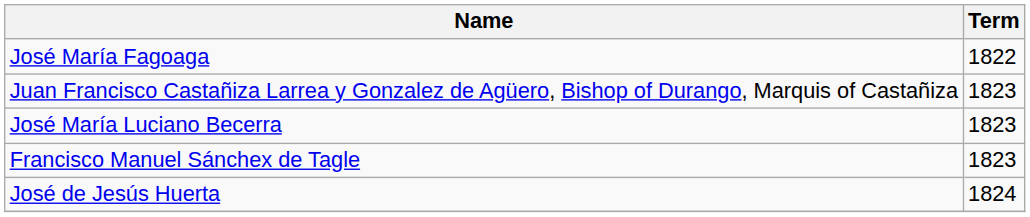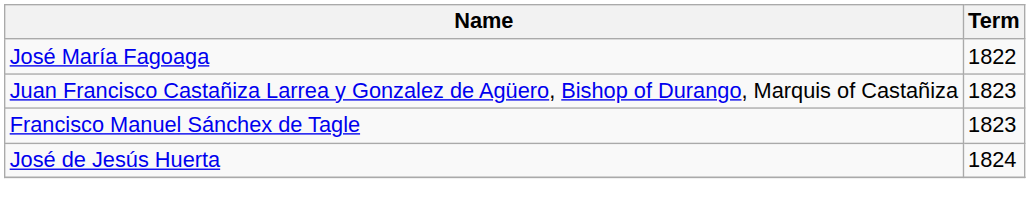 <table class="wikitable">
 <tr>
 <th>Name</th>
 <th>Term</th>
 </tr>
 <tr>
 <td><a href='#'>José María Fagoaga</a></td>
 <td>1822</td>
 </tr>
 <tr>
 <td><a href='#'>Juan Francisco Castañiza Larrea y Gonzalez de Agüero</a>, <a href='#'>Bishop of Durango</a>, Marquis of Castañiza</td>
 <td>1823</td>
 </tr>
 <tr>
-<td><a href='#'>José María Luciano Becerra</a></td>
-<td>1823</td>
-</tr>
-<tr>
 <td><a href='#'>Francisco Manuel Sánchex de Tagle</a></td>
 <td>1823</td>
 </tr>
 <tr>
 <td><a href='#'>José de Jesús Huerta</a></td>
 <td>1824</td>
 </tr>
 <tr>
 </tr>
 </table>
